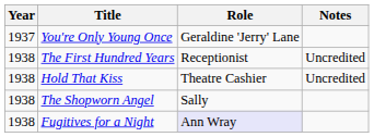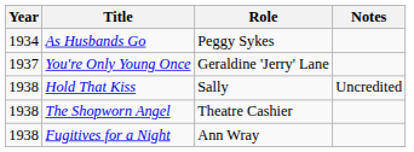 <table class="wikitable">
 <tr>
 <th>Year</th>
 <th>Title</th>
 <th>Role</th>
 <th>Notes</th>
+</tr>
+<tr>
+<td>1934</td>
+<td><em><a href='#'>As Husbands Go</a></em></td>
+<td>Peggy Sykes</td>
+<td></td>
 </tr>
 <tr>
 <td>1937</td>
 <td><em><a href='#'>You're Only Young Once</a></em></td>
 <td>Geraldine 'Jerry' Lane</td>
 <td></td>
 </tr>
 <tr>
 <td>1938</td>
-<td><em><a href='#'>The First Hundred Years</a></em></td>
-<td>Receptionist</td>
-<td>Uncredited</td>
-</tr>
-<tr>
-<td>1938</td>
 <td><em><a href='#'>Hold That Kiss</a></em></td>
-<td>Theatre Cashier</td>
+<td>Sally</td>
 <td>Uncredited</td>
 </tr>
 <tr>
 <td>1938</td>
 <td><em><a href='#'>The Shopworn Angel</a></em></td>
-<td>Sally</td>
+<td>Theatre Cashier</td>
 <td></td>
 </tr>
 <tr>
 <td>1938</td>
 <td><em><a href='#'>Fugitives for a Night</a></em></td>
-<td style="background: lavender;">Ann Wray</td>
+<td>Ann Wray</td>
 <td></td>
 </tr>
 </table>
